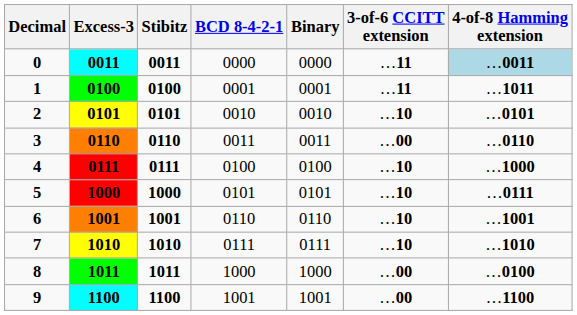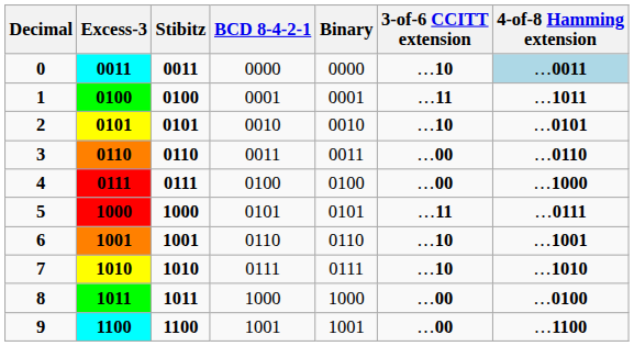 <table class="wikitable">
 <tr>
 <th>Decimal</th>
 <th>Excess-3</th>
 <th>Stibitz</th>
 <th><a href='#'>BCD 8-4-2-1</a></th>
 <th>Binary</th>
 <th>3-of-6 <a href='#'>CCITT</a> <br>extension</th>
 <th>4-of-8 <a href='#'>Hamming</a> <br>extension</th>
 </tr>
 <tr align="center">
 <td><strong>0</strong></td>
 <td style="background:#0FF"><strong>0011</strong></td>
 <td><strong>0011</strong></td>
 <td>0000</td>
 <td>0000</td>
-<td>…<strong>11</strong></td>
+<td>…<strong>10</strong></td>
 <td style="background: lightblue;">…<strong>0011</strong></td>
 </tr>
 <tr align="center">
 <td><strong>1</strong></td>
 <td style="background:#0F0"><strong>0100</strong></td>
 <td><strong>0100</strong></td>
 <td>0001</td>
 <td>0001</td>
 <td>…<strong>11</strong></td>
 <td>…<strong>1011</strong></td>
 </tr>
 <tr align="center">
 <td><strong>2</strong></td>
 <td style="background:#FF0"><strong>0101</strong></td>
 <td><strong>0101</strong></td>
 <td>0010</td>
 <td>0010</td>
 <td>…<strong>10</strong></td>
 <td>…<strong>0101</strong></td>
 </tr>
 <tr align="center">
 <td><strong>3</strong></td>
 <td style="background:#FF8000"><strong>0110</strong></td>
 <td><strong>0110</strong></td>
 <td>0011</td>
 <td>0011</td>
 <td>…<strong>00</strong></td>
 <td>…<strong>0110</strong></td>
 </tr>
 <tr align="center">
 <td><strong>4</strong></td>
 <td style="background:#F00;"><strong>0111</strong></td>
 <td><strong>0111</strong></td>
 <td>0100</td>
 <td>0100</td>
-<td>…<strong>10</strong></td>
+<td>…<strong>00</strong></td>
 <td>…<strong>1000</strong></td>
 </tr>
 <tr align="center">
 <td><strong>5</strong></td>
 <td style="background:#F00;"><strong>1000</strong></td>
 <td><strong>1000</strong></td>
 <td>0101</td>
 <td>0101</td>
-<td>…<strong>10</strong></td>
+<td>…<strong>11</strong></td>
 <td>…<strong>0111</strong></td>
 </tr>
 <tr align="center">
 <td><strong>6</strong></td>
 <td style="background:#FF8000"><strong>1001</strong></td>
 <td><strong>1001</strong></td>
 <td>0110</td>
 <td>0110</td>
 <td>…<strong>10</strong></td>
 <td>…<strong>1001</strong></td>
 </tr>
 <tr align="center">
 <td><strong>7</strong></td>
 <td style="background:#FF0"><strong>1010</strong></td>
 <td><strong>1010</strong></td>
 <td>0111</td>
 <td>0111</td>
 <td>…<strong>10</strong></td>
 <td>…<strong>1010</strong></td>
 </tr>
 <tr align="center">
 <td><strong>8</strong></td>
 <td style="background:#0F0"><strong>1011</strong></td>
 <td><strong>1011</strong></td>
 <td>1000</td>
 <td>1000</td>
 <td>…<strong>00</strong></td>
 <td>…<strong>0100</strong></td>
 </tr>
 <tr align="center">
 <td><strong>9</strong></td>
 <td style="background:#0FF"><strong>1100</strong></td>
 <td><strong>1100</strong></td>
 <td>1001</td>
 <td>1001</td>
 <td>…<strong>00</strong></td>
 <td>…<strong>1100</strong></td>
 </tr>
 </table>
